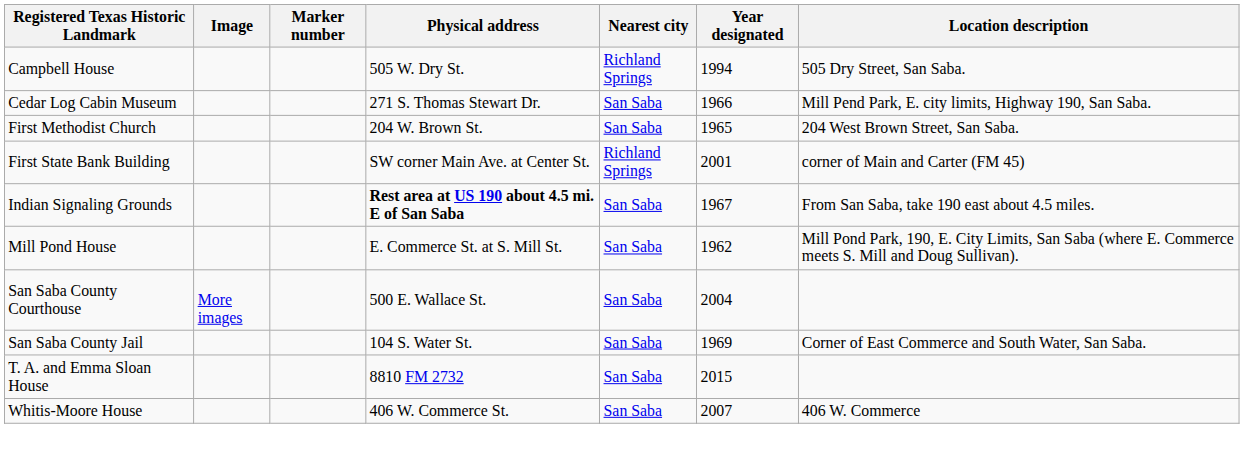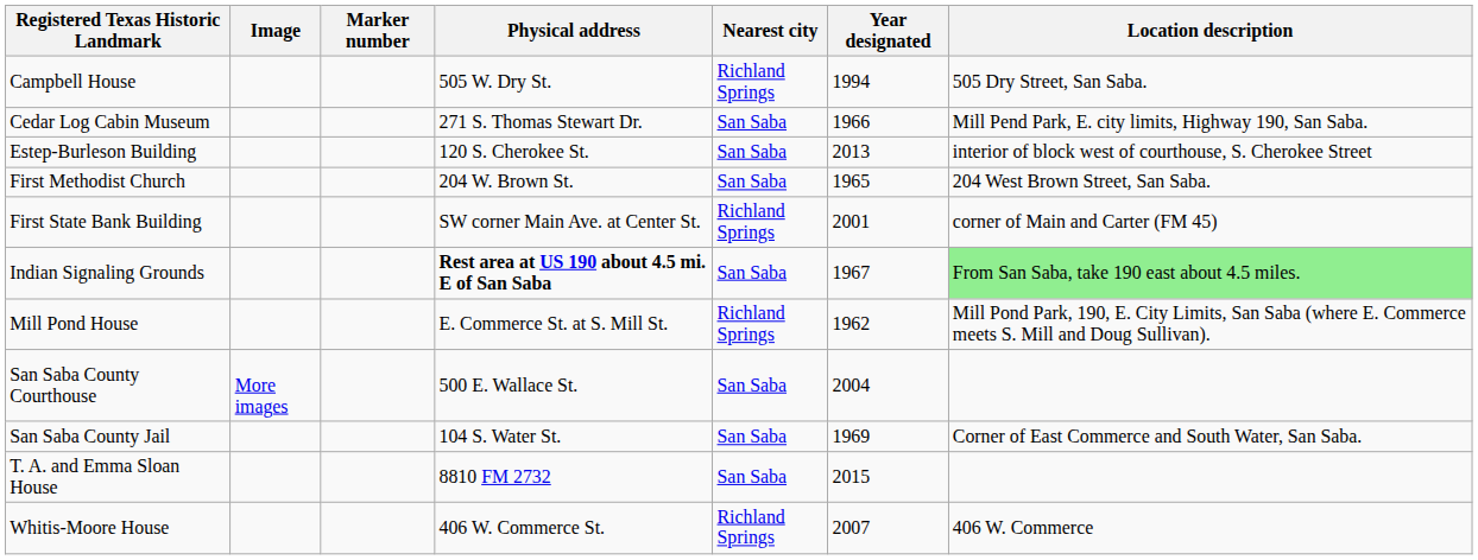 <table class="wikitable sortable">
 <tr>
 <th>Registered Texas Historic Landmark</th>
 <th>Image</th>
 <th>Marker number</th>
 <th>Physical address</th>
 <th>Nearest city</th>
 <th>Year designated</th>
 <th>Location description</th>
 </tr>
 <tr>
 <td>Campbell House</td>
 <td></td>
 <td></td>
 <td>505 W. Dry St.<br></td>
 <td><a href='#'>Richland Springs</a></td>
 <td>1994</td>
 <td>505 Dry Street, San Saba.</td>
 </tr>
 <tr>
 <td>Cedar Log Cabin Museum</td>
 <td></td>
 <td></td>
 <td>271 S. Thomas Stewart Dr.<br></td>
 <td><a href='#'>San Saba</a></td>
 <td>1966</td>
 <td>Mill Pend Park, E. city limits, Highway 190, San Saba.</td>
 </tr>
 <tr>
+<td>Estep-Burleson Building</td>
+<td></td>
+<td></td>
+<td>120 S. Cherokee St.<br></td>
+<td><a href='#'>San Saba</a></td>
+<td>2013</td>
+<td>interior of block west of courthouse, S. Cherokee Street</td>
+</tr>
+<tr>
 <td>First Methodist Church</td>
 <td></td>
 <td></td>
 <td>204 W. Brown St.<br></td>
 <td><a href='#'>San Saba</a></td>
 <td>1965</td>
 <td>204 West Brown Street, San Saba.</td>
 </tr>
 <tr>
 <td>First State Bank Building</td>
 <td></td>
 <td></td>
 <td>SW corner Main Ave. at Center St.<br></td>
 <td><a href='#'>Richland Springs</a></td>
 <td>2001</td>
 <td>corner of Main and Carter (FM 45)</td>
 </tr>
 <tr>
 <td>Indian Signaling Grounds</td>
 <td></td>
 <td></td>
 <td><strong>Rest area at <a href='#'>US 190</a> about 4.5 mi. E of San Saba<br></strong></td>
 <td><a href='#'>San Saba</a></td>
 <td>1967</td>
-<td>From San Saba, take 190 east about 4.5 miles.</td>
+<td style="background: lightgreen;">From San Saba, take 190 east about 4.5 miles.</td>
 </tr>
 <tr>
 <td>Mill Pond House</td>
 <td></td>
 <td></td>
 <td>E. Commerce St. at S. Mill St.<br></td>
-<td><a href='#'>San Saba</a></td>
+<td><a href='#'>Richland Springs</a></td>
 <td>1962</td>
 <td>Mill Pond Park, 190, E. City Limits, San Saba (where E. Commerce meets S. Mill and Doug Sullivan).</td>
 </tr>
 <tr>
 <td>San Saba County Courthouse</td>
 <td><br> <a href='#'>More images</a></td>
 <td></td>
 <td>500 E. Wallace St.<br></td>
 <td><a href='#'>San Saba</a></td>
 <td>2004</td>
 <td></td>
 </tr>
 <tr>
 <td>San Saba County Jail</td>
 <td></td>
 <td></td>
 <td>104 S. Water St.<br></td>
 <td><a href='#'>San Saba</a></td>
 <td>1969</td>
 <td>Corner of East Commerce and South Water, San Saba.</td>
 </tr>
 <tr>
 <td>T. A. and Emma Sloan House</td>
 <td></td>
 <td></td>
 <td>8810 <a href='#'>FM 2732</a></td>
 <td><a href='#'>San Saba</a></td>
 <td>2015</td>
 <td></td>
 </tr>
 <tr>
 <td>Whitis-Moore House</td>
 <td></td>
 <td></td>
 <td>406 W. Commerce St.<br></td>
-<td><a href='#'>San Saba</a></td>
+<td><a href='#'>Richland Springs</a></td>
 <td>2007</td>
 <td>406 W. Commerce</td>
 </tr>
 </table>
